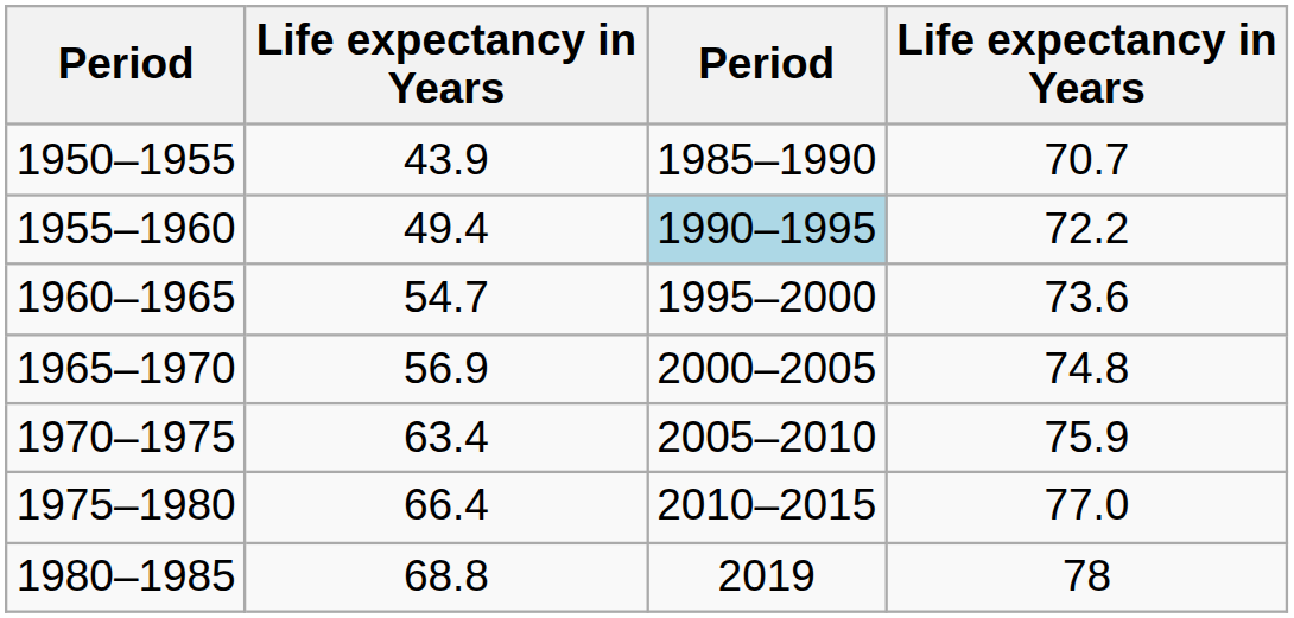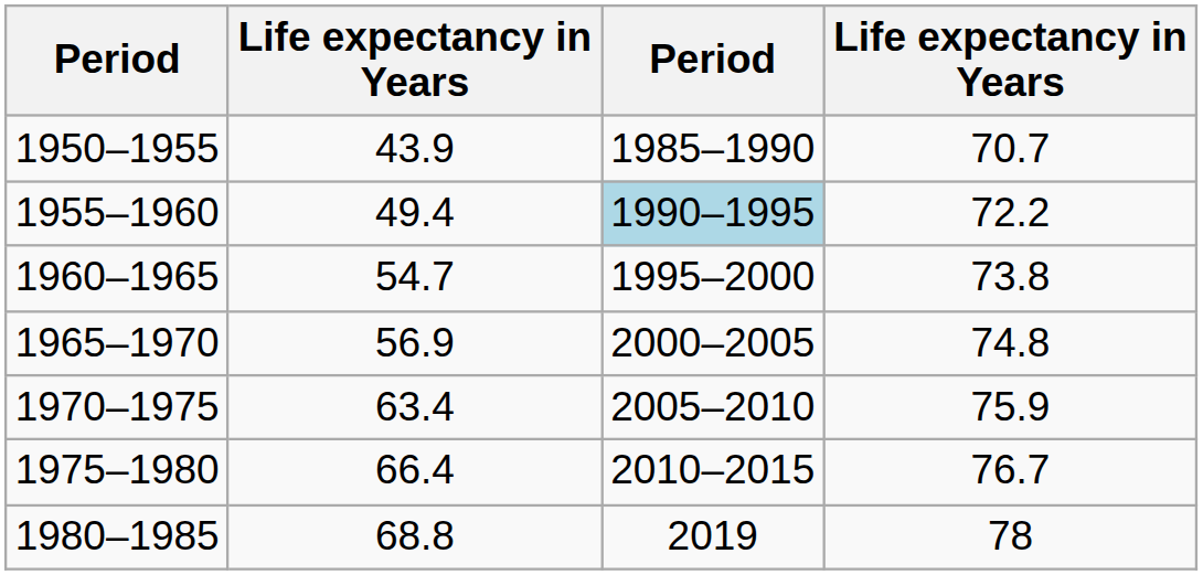 <table class="wikitable" style="text-align: center;">
 <tr>
 <th>Period</th>
 <th>Life expectancy in<br>Years</th>
 <th>Period</th>
 <th>Life expectancy in<br>Years</th>
 </tr>
 <tr>
 <td>1950–1955</td>
 <td>43.9</td>
 <td>1985–1990</td>
 <td>70.7</td>
 </tr>
 <tr>
 <td>1955–1960</td>
 <td>49.4</td>
 <td style="background: lightblue;">1990–1995</td>
 <td>72.2</td>
 </tr>
 <tr>
 <td>1960–1965</td>
 <td>54.7</td>
 <td>1995–2000</td>
-<td>73.6</td>
+<td>73.8</td>
 </tr>
 <tr>
 <td>1965–1970</td>
 <td>56.9</td>
 <td>2000–2005</td>
 <td>74.8</td>
 </tr>
 <tr>
 <td>1970–1975</td>
 <td>63.4</td>
 <td>2005–2010</td>
 <td>75.9</td>
 </tr>
 <tr>
 <td>1975–1980</td>
 <td>66.4</td>
 <td>2010–2015</td>
-<td>77.0</td>
+<td>76.7</td>
 </tr>
 <tr>
 <td>1980–1985</td>
 <td>68.8</td>
 <td>2019</td>
 <td>78</td>
 </tr>
 </table>
